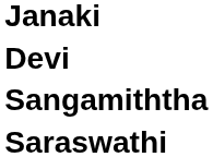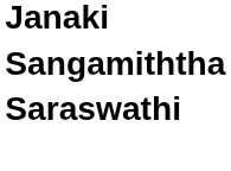 <table>
 <tr>
 <td><strong>Janaki</strong></td>
-<td></td>
-</tr>
-<tr>
-<td><strong>Devi</strong></td>
 <td></td>
 </tr>
 <tr>
 <td><strong>Sangamiththa</strong></td>
 <td></td>
 </tr>
 <tr>
 <td><strong>Saraswathi</strong></td>
 <td></td>
 </tr>
 </table>
